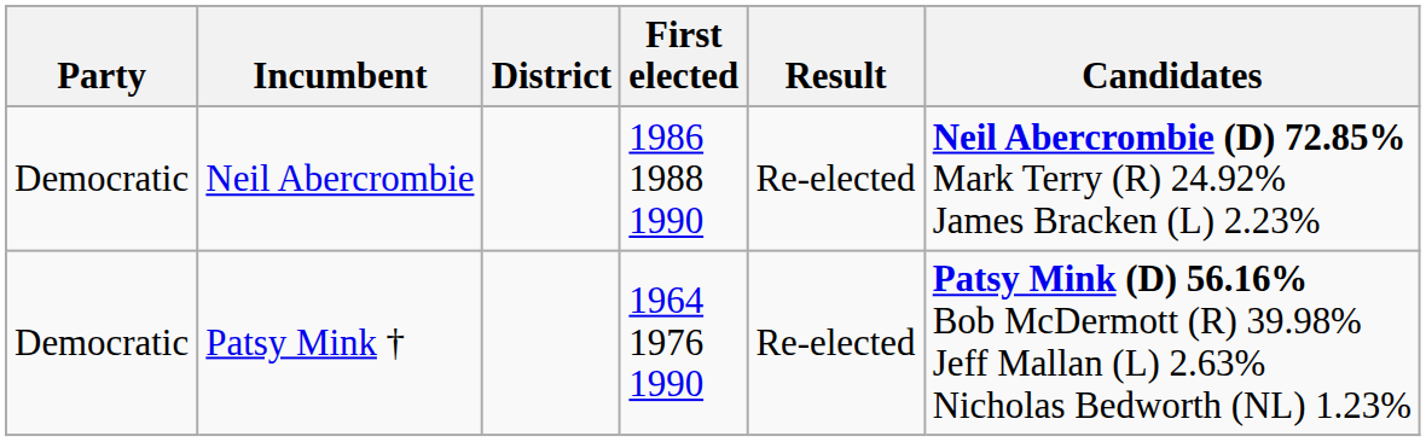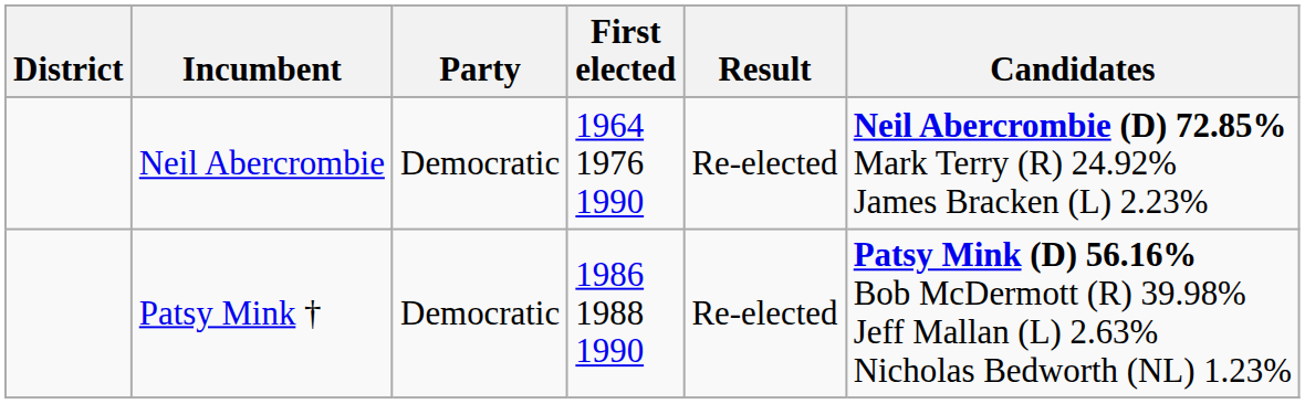 <table class=wikitable>
 <tr valign=bottom>
+<th>District</th>
+<th>Incumbent</th>
 <th>Party</th>
-<th>Incumbent</th>
-<th>District</th>
 <th>First<br>elected</th>
 <th>Result</th>
 <th>Candidates</th>
 </tr>
 <tr>
+<td></td>
+<td><a href='#'>Neil Abercrombie</a></td>
 <td>Democratic</td>
-<td><a href='#'>Neil Abercrombie</a></td>
-<td></td>
-<td><a href='#'>1986 </a><br>1988 <br><a href='#'>1990</a></td>
+<td><a href='#'>1964</a><br>1976 <br><a href='#'>1990</a></td>
 <td>Re-elected</td>
 <td><strong><a href='#'>Neil Abercrombie</a> (D) 72.85%</strong><br>Mark Terry (R) 24.92%<br>James Bracken (L) 2.23%</td>
 </tr>
 <tr>
+<td></td>
+<td><a href='#'>Patsy Mink</a> †</td>
 <td>Democratic</td>
-<td><a href='#'>Patsy Mink</a> †</td>
-<td></td>
-<td><a href='#'>1964</a><br>1976 <br><a href='#'>1990</a></td>
+<td><a href='#'>1986 </a><br>1988 <br><a href='#'>1990</a></td>
 <td>Re-elected</td>
 <td><strong><a href='#'>Patsy Mink</a> (D) 56.16%</strong><br>Bob McDermott (R) 39.98%<br>Jeff Mallan (L) 2.63%<br>Nicholas Bedworth (NL) 1.23%</td>
 </tr>
 </table>
